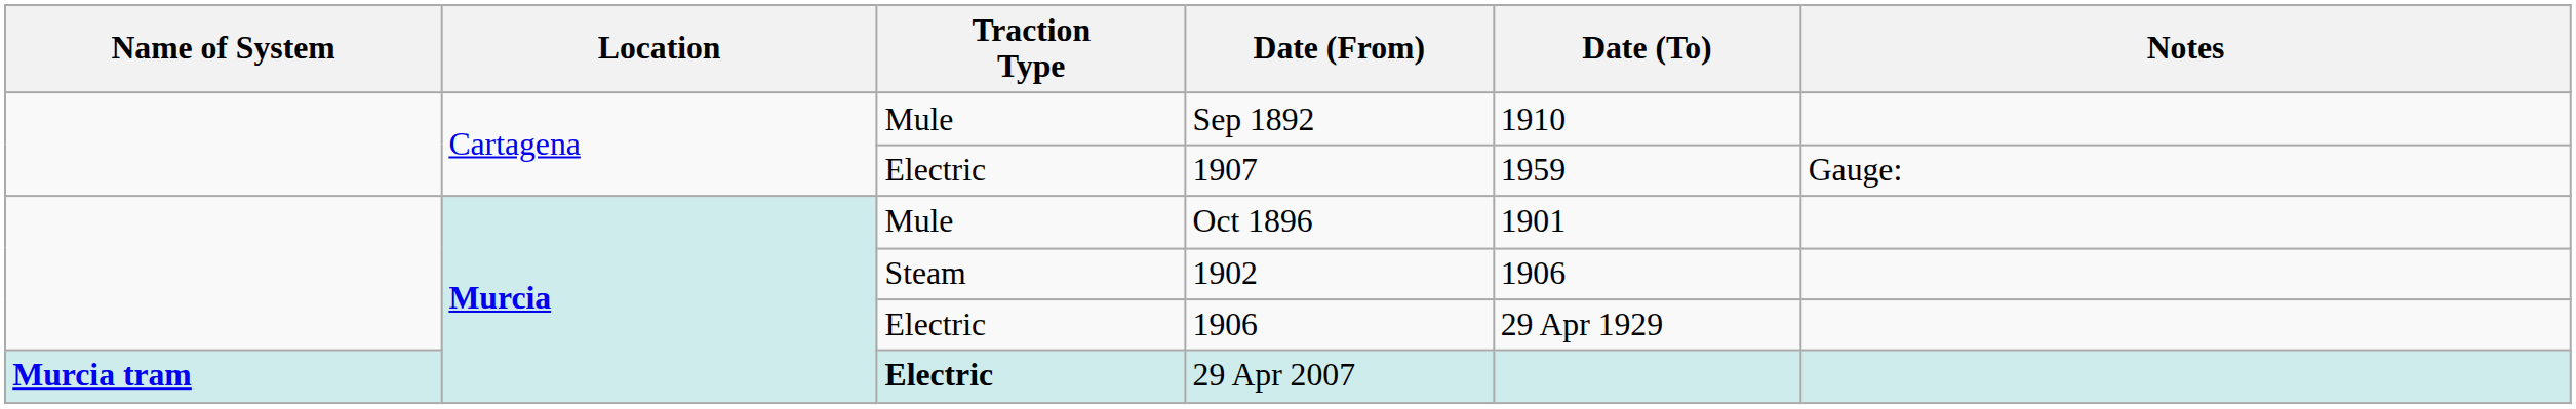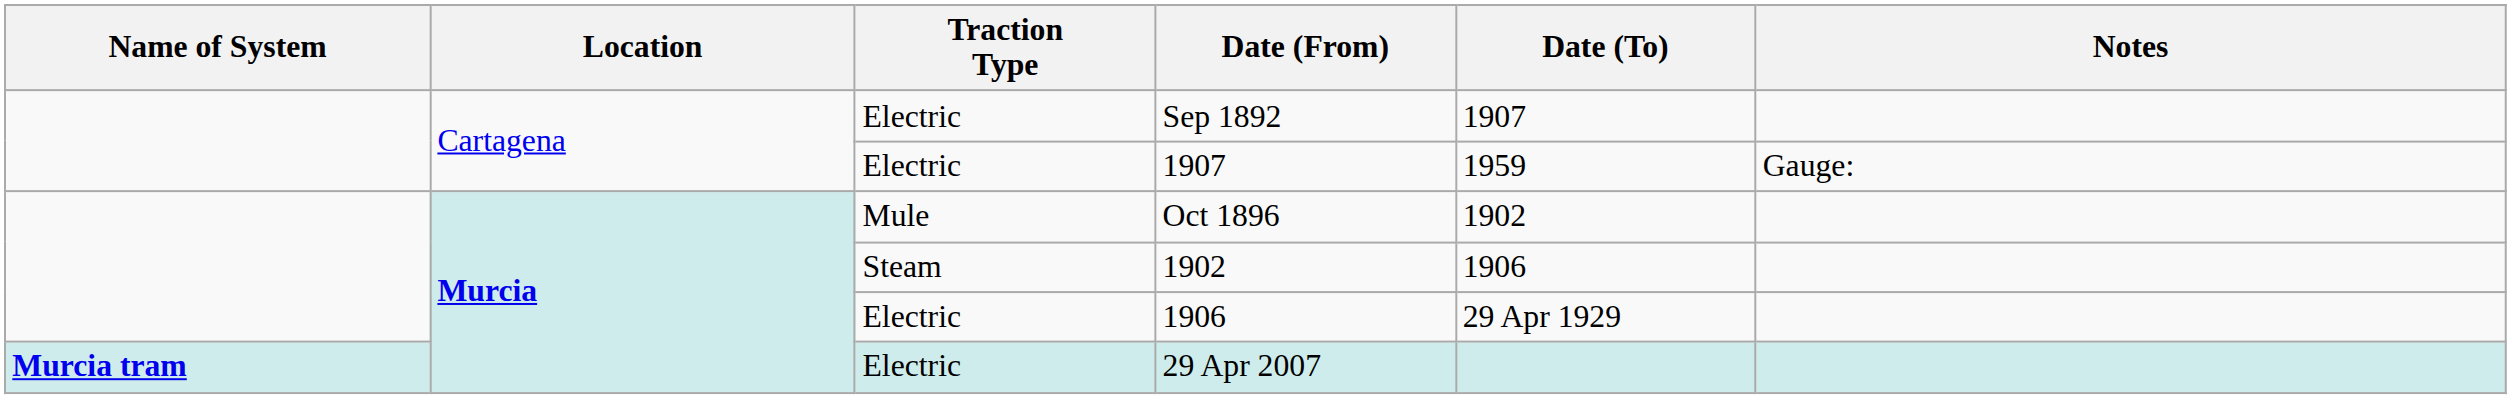 <table class="wikitable" style="width:100%;">
 <tr>
 <th style="width:17%;">Name of System</th>
 <th style="width:17%;">Location</th>
 <th style="width:12%;">Traction<br>Type</th>
 <th style="width:12%;">Date (From)</th>
 <th style="width:12%;">Date (To)</th>
 <th style="width:30%;">Notes</th>
 </tr>
 <tr>
 <td rowspan="2"> </td>
 <td rowspan="2"><a href='#'>Cartagena</a></td>
-<td>Mule</td>
+<td>Electric</td>
 <td>Sep 1892</td>
-<td>1910</td>
+<td>1907</td>
 <td> </td>
 </tr>
 <tr>
 <td>Electric</td>
 <td>1907</td>
 <td>1959</td>
 <td>Gauge: </td>
 </tr>
 <tr>
 <td rowspan="3"> </td>
 <td style="background:#CFECEC" rowspan="4"><strong><a href='#'>Murcia</a></strong></td>
 <td>Mule</td>
 <td>Oct 1896</td>
-<td>1901</td>
+<td>1902</td>
 <td> </td>
 </tr>
 <tr>
 <td>Steam</td>
 <td>1902</td>
 <td>1906</td>
 <td> </td>
 </tr>
 <tr>
 <td>Electric</td>
 <td>1906</td>
 <td>29 Apr 1929</td>
 <td> </td>
 </tr>
 <tr style="background:#CFECEC">
 <td><strong><a href='#'>Murcia tram</a></strong></td>
-<td><strong>Electric</strong></td>
+<td>Electric</td>
 <td>29 Apr 2007</td>
 <td> </td>
 <td> </td>
 </tr>
 </table>
